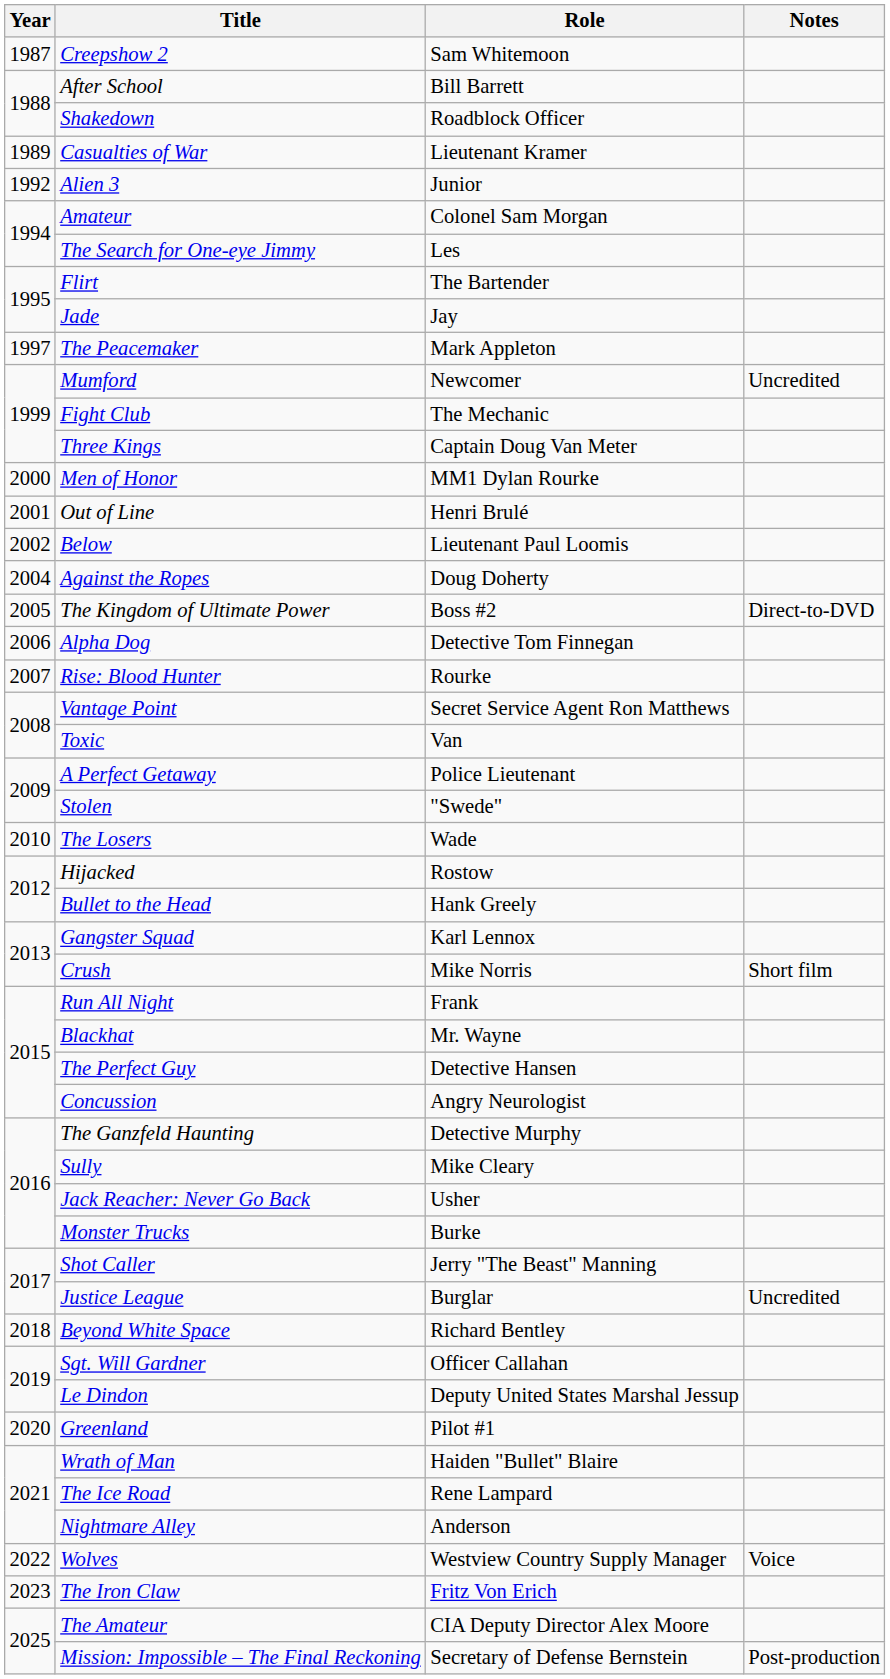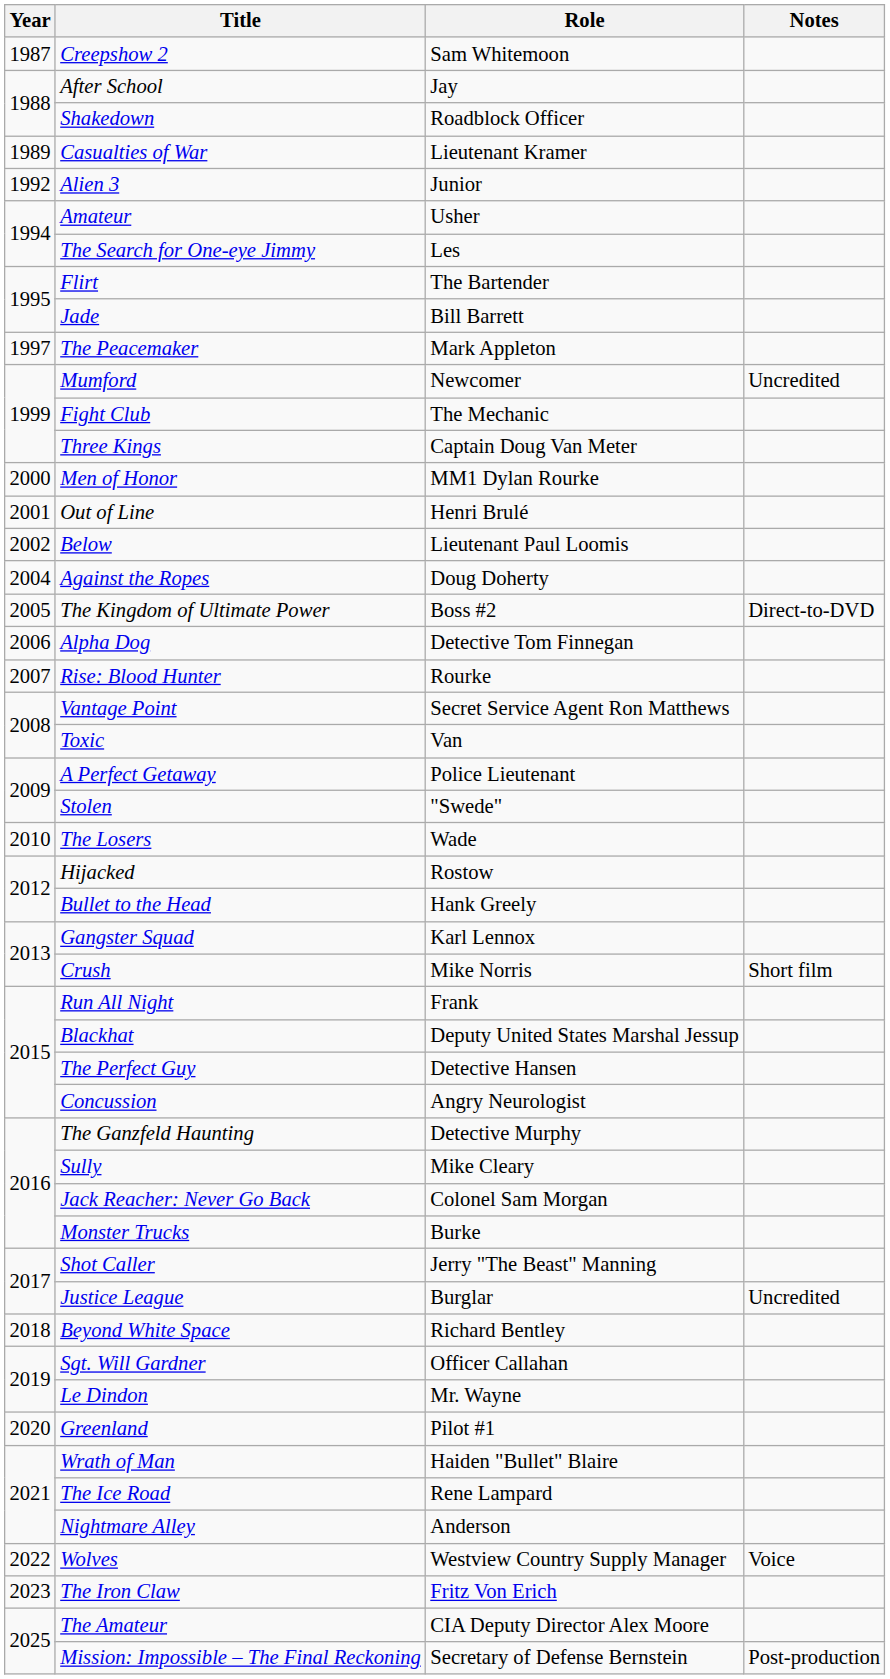 <table class="wikitable sortable">
 <tr>
 <th>Year</th>
 <th>Title</th>
 <th>Role</th>
 <th class="unsortable">Notes</th>
 </tr>
 <tr>
 <td>1987</td>
 <td><em><a href='#'>Creepshow 2</a></em></td>
 <td>Sam Whitemoon</td>
 <td></td>
 </tr>
 <tr>
 <td rowspan="2">1988</td>
 <td><em>After School</em></td>
-<td>Bill Barrett</td>
+<td>Jay</td>
 <td></td>
 </tr>
 <tr>
 <td><em><a href='#'>Shakedown</a></em></td>
 <td>Roadblock Officer</td>
 <td></td>
 </tr>
 <tr>
 <td>1989</td>
 <td><em><a href='#'>Casualties of War</a></em></td>
 <td>Lieutenant Kramer</td>
 <td></td>
 </tr>
 <tr>
 <td>1992</td>
 <td><em><a href='#'>Alien 3</a></em></td>
 <td>Junior</td>
 <td></td>
 </tr>
 <tr>
 <td rowspan="2">1994</td>
 <td><em><a href='#'>Amateur</a></em></td>
-<td>Colonel Sam Morgan</td>
+<td>Usher</td>
 <td></td>
 </tr>
 <tr>
 <td><em><a href='#'>The Search for One-eye Jimmy</a></em></td>
 <td>Les</td>
 <td></td>
 </tr>
 <tr>
 <td rowspan="2">1995</td>
 <td><em><a href='#'>Flirt</a></em></td>
 <td>The Bartender</td>
 <td></td>
 </tr>
 <tr>
 <td><em><a href='#'>Jade</a></em></td>
-<td>Jay</td>
+<td>Bill Barrett</td>
 <td></td>
 </tr>
 <tr>
 <td>1997</td>
 <td><em><a href='#'>The Peacemaker</a></em></td>
 <td>Mark Appleton</td>
 <td></td>
 </tr>
 <tr>
 <td rowspan="3">1999</td>
 <td><em><a href='#'>Mumford</a></em></td>
 <td>Newcomer</td>
 <td>Uncredited</td>
 </tr>
 <tr>
 <td><em><a href='#'>Fight Club</a></em></td>
 <td>The Mechanic</td>
 <td></td>
 </tr>
 <tr>
 <td><em><a href='#'>Three Kings</a></em></td>
 <td>Captain Doug Van Meter</td>
 <td></td>
 </tr>
 <tr>
 <td>2000</td>
 <td><em><a href='#'>Men of Honor</a></em></td>
 <td>MM1 Dylan Rourke</td>
 <td></td>
 </tr>
 <tr>
 <td>2001</td>
 <td><em>Out of Line</em></td>
 <td>Henri Brulé</td>
 <td></td>
 </tr>
 <tr>
 <td>2002</td>
 <td><em><a href='#'>Below</a></em></td>
 <td>Lieutenant Paul Loomis</td>
 <td></td>
 </tr>
 <tr>
 <td>2004</td>
 <td><em><a href='#'>Against the Ropes</a></em></td>
 <td>Doug Doherty</td>
 <td></td>
 </tr>
 <tr>
 <td>2005</td>
 <td><em>The Kingdom of Ultimate Power</em></td>
 <td>Boss #2</td>
 <td>Direct-to-DVD</td>
 </tr>
 <tr>
 <td>2006</td>
 <td><em><a href='#'>Alpha Dog</a></em></td>
 <td>Detective Tom Finnegan</td>
 <td></td>
 </tr>
 <tr>
 <td>2007</td>
 <td><em><a href='#'>Rise: Blood Hunter</a></em></td>
 <td>Rourke</td>
 <td></td>
 </tr>
 <tr>
 <td rowspan="2">2008</td>
 <td><em><a href='#'>Vantage Point</a></em></td>
 <td>Secret Service Agent Ron Matthews</td>
 <td></td>
 </tr>
 <tr>
 <td><em><a href='#'>Toxic</a></em></td>
 <td>Van</td>
 <td></td>
 </tr>
 <tr>
 <td rowspan="2">2009</td>
 <td><em><a href='#'>A Perfect Getaway</a></em></td>
 <td>Police Lieutenant</td>
 <td></td>
 </tr>
 <tr>
 <td><em><a href='#'>Stolen</a></em></td>
 <td>"Swede"</td>
 <td></td>
 </tr>
 <tr>
 <td>2010</td>
 <td><em><a href='#'>The Losers</a></em></td>
 <td>Wade</td>
 <td></td>
 </tr>
 <tr>
 <td rowspan="2">2012</td>
 <td><em>Hijacked</em></td>
 <td>Rostow</td>
 <td></td>
 </tr>
 <tr>
 <td><em><a href='#'>Bullet to the Head</a></em></td>
 <td>Hank Greely</td>
 <td></td>
 </tr>
 <tr>
 <td rowspan="2">2013</td>
 <td><em><a href='#'>Gangster Squad</a></em></td>
 <td>Karl Lennox</td>
 <td></td>
 </tr>
 <tr>
 <td><em><a href='#'>Crush</a></em></td>
 <td>Mike Norris</td>
 <td>Short film</td>
 </tr>
 <tr>
 <td rowspan="4">2015</td>
 <td><em><a href='#'>Run All Night</a></em></td>
 <td>Frank</td>
 <td></td>
 </tr>
 <tr>
 <td><em><a href='#'>Blackhat</a></em></td>
-<td>Mr. Wayne</td>
+<td>Deputy United States Marshal Jessup</td>
 <td></td>
 </tr>
 <tr>
 <td><em><a href='#'>The Perfect Guy</a></em></td>
 <td>Detective Hansen</td>
 <td></td>
 </tr>
 <tr>
 <td><em><a href='#'>Concussion</a></em></td>
 <td>Angry Neurologist</td>
 <td></td>
 </tr>
 <tr>
 <td rowspan="4">2016</td>
 <td><em>The Ganzfeld Haunting</em></td>
 <td>Detective Murphy</td>
 <td></td>
 </tr>
 <tr>
 <td><em><a href='#'>Sully</a></em></td>
 <td>Mike Cleary</td>
 <td></td>
 </tr>
 <tr>
 <td><em><a href='#'>Jack Reacher: Never Go Back</a></em></td>
-<td>Usher</td>
+<td>Colonel Sam Morgan</td>
 <td></td>
 </tr>
 <tr>
 <td><em><a href='#'>Monster Trucks</a></em></td>
 <td>Burke</td>
 <td></td>
 </tr>
 <tr>
 <td rowspan="2">2017</td>
 <td><em><a href='#'>Shot Caller</a></em></td>
 <td>Jerry "The Beast" Manning</td>
 <td></td>
 </tr>
 <tr>
 <td><em><a href='#'>Justice League</a></em></td>
 <td>Burglar</td>
 <td>Uncredited</td>
 </tr>
 <tr>
 <td>2018</td>
 <td><em><a href='#'>Beyond White Space</a></em></td>
 <td>Richard Bentley</td>
 <td></td>
 </tr>
 <tr>
 <td rowspan="2">2019</td>
 <td><em><a href='#'>Sgt. Will Gardner</a></em></td>
 <td>Officer Callahan</td>
 <td></td>
 </tr>
 <tr>
 <td><em><a href='#'>Le Dindon</a></em></td>
-<td>Deputy United States Marshal Jessup</td>
+<td>Mr. Wayne</td>
 <td></td>
 </tr>
 <tr>
 <td>2020</td>
 <td><em><a href='#'>Greenland</a></em></td>
 <td>Pilot #1</td>
 <td></td>
 </tr>
 <tr>
 <td rowspan="3">2021</td>
 <td><em><a href='#'>Wrath of Man</a></em></td>
 <td>Haiden "Bullet" Blaire</td>
 <td></td>
 </tr>
 <tr>
 <td><em><a href='#'>The Ice Road</a></em></td>
 <td>Rene Lampard</td>
 <td></td>
 </tr>
 <tr>
 <td><em><a href='#'>Nightmare Alley</a></em></td>
 <td>Anderson</td>
 <td></td>
 </tr>
 <tr>
 <td>2022</td>
 <td><em><a href='#'>Wolves</a></em></td>
 <td>Westview Country Supply Manager</td>
 <td>Voice</td>
 </tr>
 <tr>
 <td>2023</td>
 <td><em><a href='#'>The Iron Claw</a></em></td>
 <td><a href='#'>Fritz Von Erich</a></td>
 <td></td>
 </tr>
 <tr>
 <td rowspan="2">2025</td>
 <td><em><a href='#'>The Amateur</a></em></td>
 <td>CIA Deputy Director Alex Moore</td>
 <td></td>
 </tr>
 <tr>
 <td><em><a href='#'>Mission: Impossible – The Final Reckoning</a></em></td>
 <td>Secretary of Defense Bernstein</td>
 <td>Post-production</td>
 </tr>
 </table>
